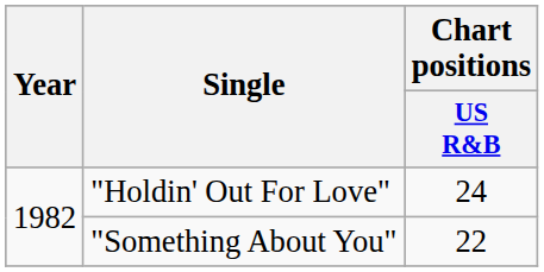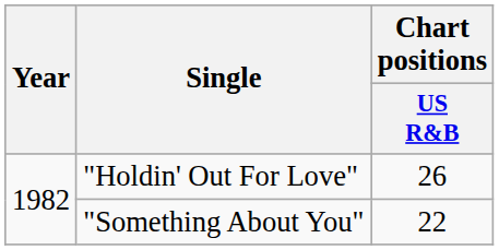 <table class="wikitable" style="text-align:center;">
 <tr>
 <th rowspan="2">Year</th>
 <th rowspan="2">Single</th>
 <th>Chart positions</th>
 </tr>
 <tr style="font-size:smaller;">
 <th style="width:40px;"><a href='#'>US<br>R&B</a></th>
 </tr>
 <tr>
 <td rowspan="2">1982</td>
 <td style="text-align:left;">"Holdin' Out For Love"</td>
-<td>24</td>
+<td>26</td>
 </tr>
 <tr>
 <td style="text-align:left;">"Something About You"</td>
 <td>22</td>
 </tr>
 </table>
